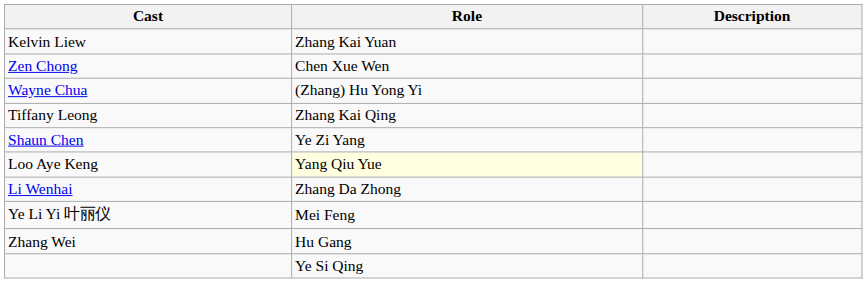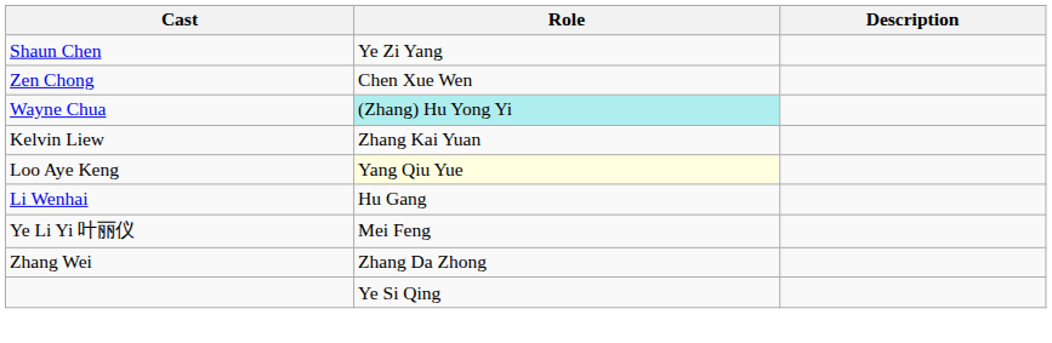 <table class="wikitable" width="70%">
 <tr>
 <th>Cast</th>
 <th>Role</th>
 <th>Description</th>
 </tr>
 <tr>
-<td>Kelvin Liew</td>
-<td>Zhang Kai Yuan</td>
+<td><a href='#'>Shaun Chen</a></td>
+<td>Ye Zi Yang</td>
 <td></td>
 </tr>
 <tr>
 <td><a href='#'>Zen Chong</a></td>
 <td>Chen Xue Wen</td>
 <td></td>
 </tr>
 <tr>
 <td><a href='#'>Wayne Chua</a></td>
-<td>(Zhang) Hu Yong Yi</td>
+<td style="background: paleturquoise;">(Zhang) Hu Yong Yi</td>
 <td></td>
 </tr>
 <tr>
-<td>Tiffany Leong</td>
-<td>Zhang Kai Qing</td>
-<td></td>
-</tr>
-<tr>
-<td><a href='#'>Shaun Chen</a></td>
-<td>Ye Zi Yang</td>
+<td>Kelvin Liew</td>
+<td>Zhang Kai Yuan</td>
 <td></td>
 </tr>
 <tr>
 <td>Loo Aye Keng</td>
 <td style="background: lightyellow;">Yang Qiu Yue</td>
 <td></td>
 </tr>
 <tr>
 <td><a href='#'>Li Wenhai</a></td>
-<td>Zhang Da Zhong</td>
+<td>Hu Gang</td>
 <td></td>
 </tr>
 <tr>
 <td>Ye Li Yi 叶丽仪</td>
 <td>Mei Feng</td>
 <td></td>
 </tr>
 <tr>
 <td>Zhang Wei</td>
-<td>Hu Gang</td>
+<td>Zhang Da Zhong</td>
 <td></td>
 </tr>
 <tr>
 <td></td>
 <td>Ye Si Qing</td>
 <td></td>
 </tr>
 </table>
